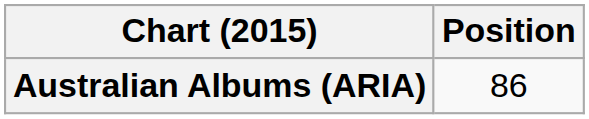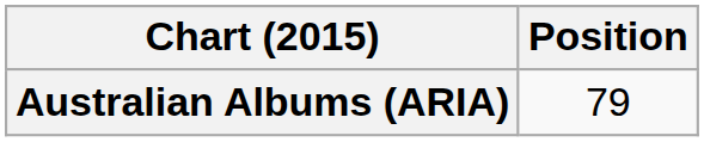 <table class="wikitable plainrowheaders" style="text-align:center">
 <tr>
 <th scope="col">Chart (2015)</th>
 <th scope="col">Position</th>
 </tr>
 <tr>
 <th scope="row">Australian Albums (ARIA)</th>
-<td>86</td>
+<td>79</td>
 </tr>
 </table>
